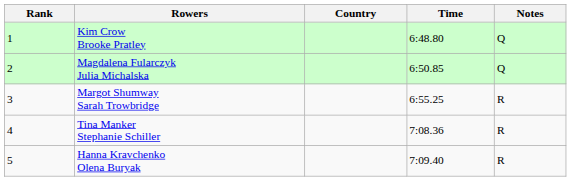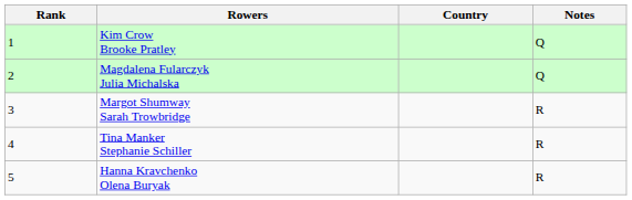 <table class="wikitable sortable" width=50%>
 <tr>
 <th>Rank</th>
 <th>Rowers</th>
 <th>Country</th>
-<th>Time</th>
 <th>Notes</th>
 </tr>
 <tr bgcolor=ccffcc>
 <td>1</td>
 <td><a href='#'>Kim Crow</a><br><a href='#'>Brooke Pratley</a></td>
 <td></td>
-<td>6:48.80</td>
 <td>Q</td>
 </tr>
 <tr bgcolor=ccffcc>
 <td>2</td>
 <td><a href='#'>Magdalena Fularczyk</a><br><a href='#'>Julia Michalska</a></td>
 <td></td>
-<td>6:50.85</td>
 <td>Q</td>
 </tr>
 <tr>
 <td>3</td>
 <td><a href='#'>Margot Shumway</a><br><a href='#'>Sarah Trowbridge</a></td>
 <td></td>
-<td>6:55.25</td>
 <td>R</td>
 </tr>
 <tr>
 <td>4</td>
 <td><a href='#'>Tina Manker</a><br><a href='#'>Stephanie Schiller</a></td>
 <td></td>
-<td>7:08.36</td>
 <td>R</td>
 </tr>
 <tr>
 <td>5</td>
 <td><a href='#'>Hanna Kravchenko</a><br><a href='#'>Olena Buryak</a></td>
 <td></td>
-<td>7:09.40</td>
 <td>R</td>
 </tr>
 </table>
